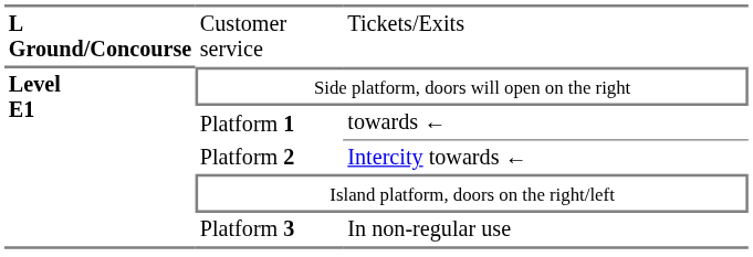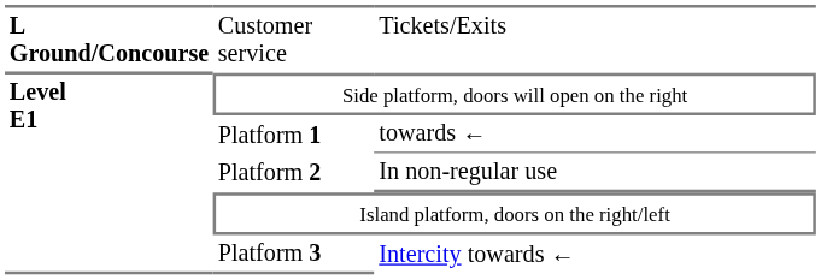 <table table border=0 cellspacing=0 cellpadding=3>
 <tr>
 <td style="border-bottom:solid 2px gray;border-top:solid 2px gray; vertical-align:top" width=50><strong>L<br>Ground/Concourse</strong></td>
 <td style="border-top:solid 2px gray;border-bottom:solid 1px gray; vertical-align:top" width=100>Customer service</td>
 <td style="border-top:solid 2px gray;border-bottom:solid 1px gray; vertical-align:top" width=285>Tickets/Exits</td>
 </tr>
 <tr>
 <td style="border-bottom:solid 2px gray; vertical-align:top" rowspan="12"><strong>Level<br>Ε1</strong></td>
 <td style="border-top:solid 1px gray;border-right:solid 2px gray;border-left:solid 2px gray;border-bottom:solid 2px gray; text-align:center" colspan="2"><small>Side platform, doors will open on the right</small></td>
 </tr>
 <tr>
 <td>Platform <span><strong>1</strong></span></td>
 <td style="border-bottom:solid 1px gray;">towards <small></small> ←</td>
 </tr>
 <tr>
 <td>Platform <span><strong>2</strong></span></td>
-<td><a href='#'>Intercity</a> towards <small></small> ←</td>
+<td style="border-bottom:solid 2px gray;">In non-regular use</td>
 </tr>
 <tr>
 <td style="border-top:solid 2px gray;border-right:solid 2px gray;border-left:solid 2px gray;border-bottom:solid 2px gray; text-align:center" colspan="2"><small>Island platform, doors on the right/left</small></td>
 </tr>
 <tr>
 <td style="border-bottom:solid 2px gray;">Platform <span><strong>3</strong></span></td>
-<td style="border-bottom:solid 2px gray;">In non-regular use</td>
+<td><a href='#'>Intercity</a> towards <small></small> ←</td>
 </tr>
 </table>
